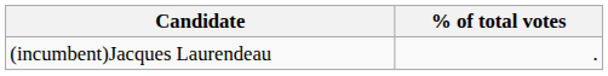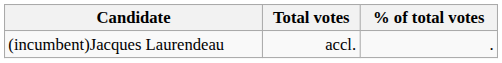 <table class="wikitable" width="475">
 <tr>
 <th align="left">Candidate</th>
+<th align="right">Total votes</th>
 <th align="right">% of total votes</th>
 </tr>
 <tr>
 <td align="left">(incumbent)Jacques Laurendeau</td>
+<td align="right">accl.</td>
 <td align="right">.</td>
 </tr>
 </table>
